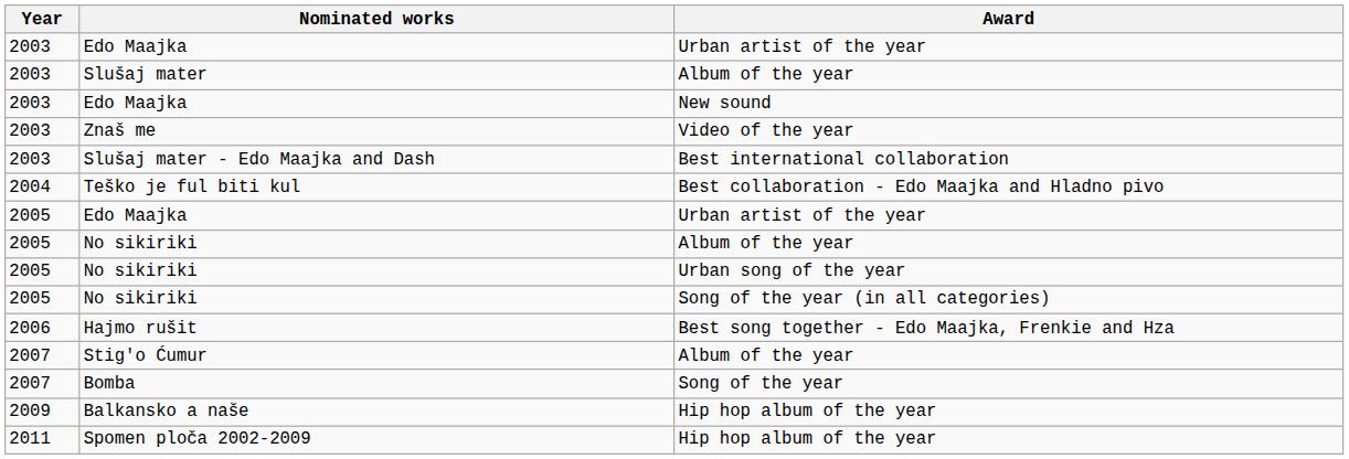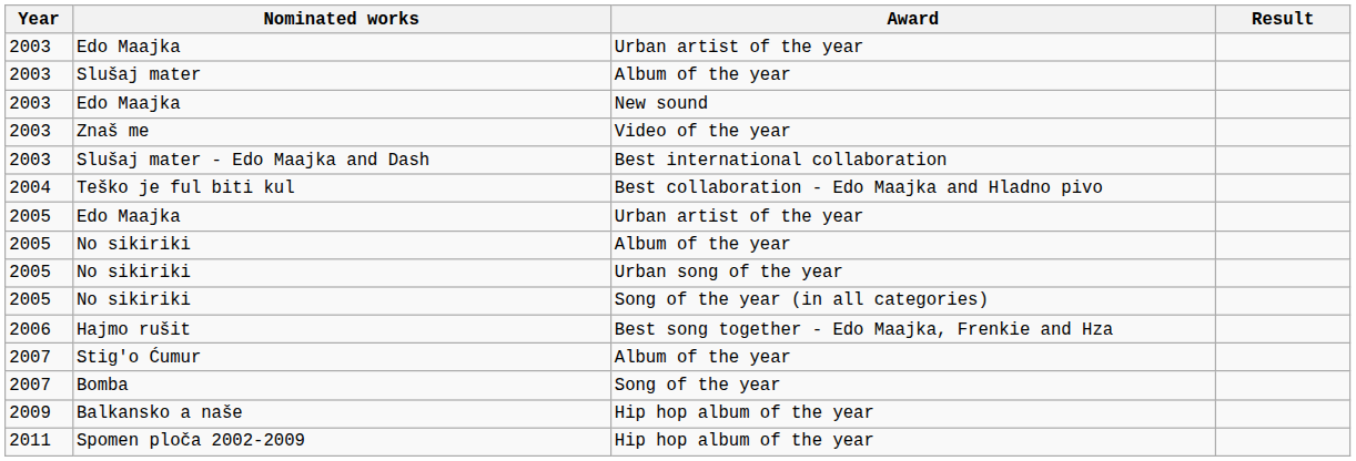 <table class="wikitable" width=80%>
 <tr>
 <th width=5%>Year</th>
 <th width=40%>Nominated works</th>
 <th width=45%>Award</th>
+<th width=10%>Result</th>
 </tr>
 <tr>
 <td>2003</td>
 <td>Edo Maajka</td>
 <td>Urban artist of the year</td>
+<td></td>
 </tr>
 <tr>
 <td>2003</td>
 <td>Slušaj mater</td>
 <td>Album of the year</td>
+<td></td>
 </tr>
 <tr>
 <td>2003</td>
 <td>Edo Maajka</td>
 <td>New sound</td>
+<td></td>
 </tr>
 <tr>
 <td>2003</td>
 <td>Znaš me</td>
 <td>Video of the year</td>
+<td></td>
 </tr>
 <tr>
 <td>2003</td>
 <td>Slušaj mater - Edo Maajka and Dash</td>
 <td>Best international collaboration</td>
+<td></td>
 </tr>
 <tr>
 <td>2004</td>
 <td>Teško je ful biti kul</td>
 <td>Best collaboration - Edo Maajka and Hladno pivo</td>
+<td></td>
 </tr>
 <tr>
 <td>2005</td>
 <td>Edo Maajka</td>
 <td>Urban artist of the year</td>
+<td></td>
 </tr>
 <tr>
 <td>2005</td>
 <td>No sikiriki</td>
 <td>Album of the year</td>
+<td></td>
 </tr>
 <tr>
 <td>2005</td>
 <td>No sikiriki</td>
 <td>Urban song of the year</td>
+<td></td>
 </tr>
 <tr>
 <td>2005</td>
 <td>No sikiriki</td>
 <td>Song of the year (in all categories)</td>
+<td></td>
 </tr>
 <tr>
 <td>2006</td>
 <td>Hajmo rušit</td>
 <td>Best song together - Edo Maajka, Frenkie and Hza</td>
+<td></td>
 </tr>
 <tr>
 <td>2007</td>
 <td>Stig'o Ćumur</td>
 <td>Album of the year</td>
+<td></td>
 </tr>
 <tr>
 <td>2007</td>
 <td>Bomba</td>
 <td>Song of the year</td>
+<td></td>
 </tr>
 <tr>
 <td>2009</td>
 <td>Balkansko a naše</td>
 <td>Hip hop album of the year</td>
+<td></td>
 </tr>
 <tr>
 <td>2011</td>
 <td>Spomen ploča 2002-2009</td>
 <td>Hip hop album of the year</td>
+<td></td>
 </tr>
 </table>
